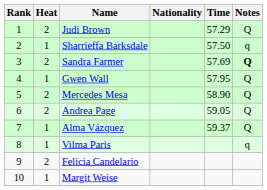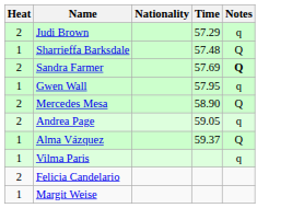 <table class="wikitable sortable" style="text-align:center">
 <tr>
-<th>Rank</th>
 <th>Heat</th>
 <th>Name</th>
 <th>Nationality</th>
 <th>Time</th>
 <th>Notes</th>
 </tr>
 <tr bgcolor=ccffcc>
-<td>1</td>
 <td>2</td>
 <td align=left><a href='#'>Judi Brown</a></td>
 <td align=left></td>
 <td>57.29</td>
+<td>q</td>
+</tr>
+<tr bgcolor=ccffcc>
+<td>1</td>
+<td align=left><a href='#'>Sharrieffa Barksdale</a></td>
+<td align=left></td>
+<td>57.48</td>
 <td>Q</td>
 </tr>
 <tr bgcolor=ccffcc>
-<td>2</td>
-<td>1</td>
-<td align=left><a href='#'>Sharrieffa Barksdale</a></td>
-<td align=left></td>
-<td>57.50</td>
-<td>q</td>
-</tr>
-<tr bgcolor=ccffcc>
-<td>3</td>
 <td>2</td>
 <td align=left><a href='#'>Sandra Farmer</a></td>
 <td align=left></td>
 <td>57.69</td>
 <td><strong>Q</strong></td>
 </tr>
 <tr bgcolor=ccffcc>
-<td>4</td>
 <td>1</td>
 <td align=left><a href='#'>Gwen Wall</a></td>
 <td align=left></td>
 <td>57.95</td>
-<td>Q</td>
+<td>q</td>
 </tr>
 <tr bgcolor=ccffcc>
-<td>5</td>
 <td>2</td>
 <td align=left><a href='#'>Mercedes Mesa</a></td>
 <td align=left></td>
 <td>58.90</td>
 <td>Q</td>
 </tr>
 <tr bgcolor=ddffdd>
-<td>6</td>
 <td>2</td>
 <td align=left><a href='#'>Andrea Page</a></td>
 <td align=left></td>
 <td>59.05</td>
-<td>Q</td>
+<td>q</td>
 </tr>
 <tr bgcolor=ccffcc>
-<td>7</td>
 <td>1</td>
 <td align=left><a href='#'>Alma Vázquez</a></td>
 <td align=left></td>
 <td>59.37</td>
 <td>Q</td>
 </tr>
 <tr bgcolor=ddffdd>
-<td>8</td>
 <td>1</td>
 <td align=left><a href='#'>Vilma Paris</a></td>
 <td align=left></td>
 <td></td>
 <td>q</td>
 </tr>
 <tr>
-<td>9</td>
 <td>2</td>
 <td align=left><a href='#'>Felicia Candelario</a></td>
 <td align=left></td>
 <td></td>
 <td></td>
 </tr>
 <tr>
-<td>10</td>
 <td>1</td>
 <td align=left><a href='#'>Margit Weise</a></td>
 <td align=left></td>
 <td></td>
 <td></td>
 </tr>
 </table>
